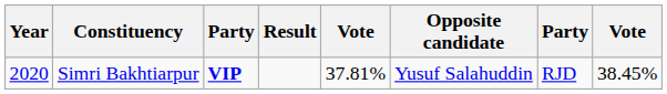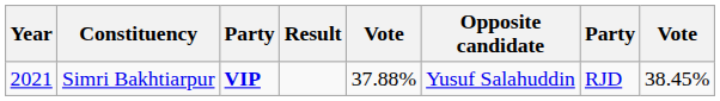 <table class="wikitable">
 <tr>
 <th>Year</th>
 <th>Constituency</th>
 <th>Party</th>
 <th>Result</th>
 <th>Vote</th>
 <th>Opposite<br>candidate</th>
 <th>Party</th>
 <th>Vote</th>
 </tr>
 <tr>
-<td><a href='#'>2020</a></td>
+<td><a href='#'>2021</a></td>
 <td><a href='#'>Simri Bakhtiarpur</a></td>
 <td><strong><a href='#'>VIP</a></strong></td>
 <td></td>
-<td>37.81%</td>
+<td>37.88%</td>
 <td><a href='#'>Yusuf Salahuddin</a></td>
 <td><a href='#'>RJD</a></td>
 <td>38.45%</td>
 </tr>
 </table>
